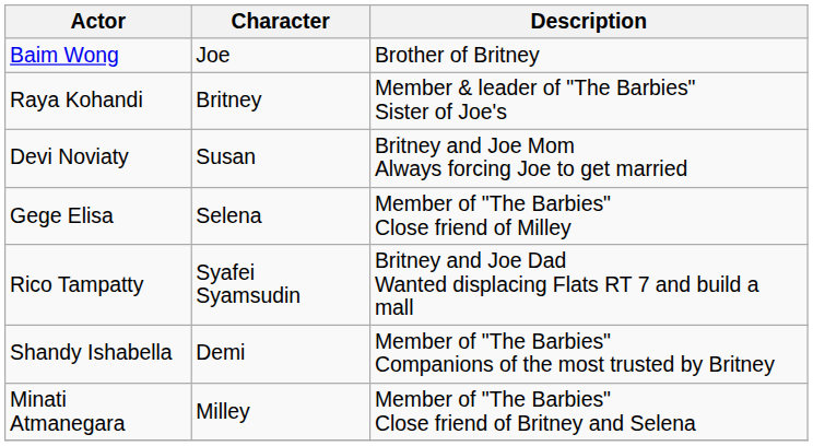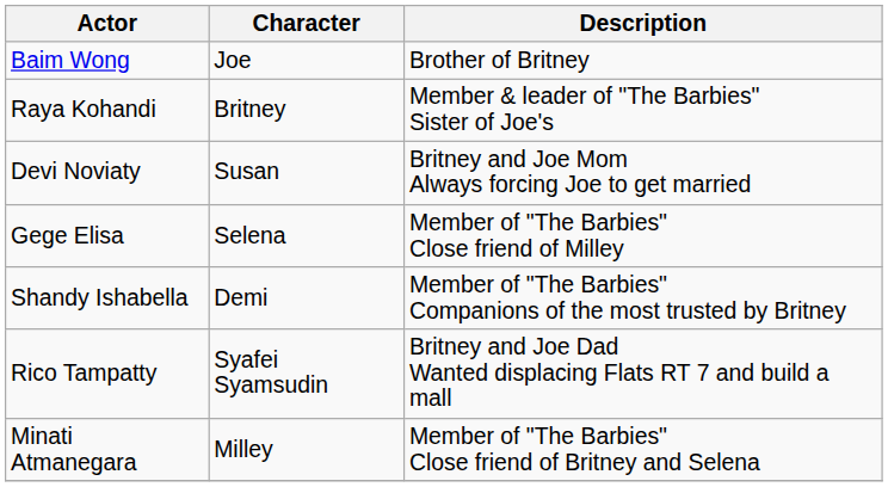 <table class="wikitable">
 <tr>
 <th>Actor</th>
 <th>Character</th>
 <th>Description</th>
 </tr>
 <tr>
 <td><a href='#'>Baim Wong</a></td>
 <td>Joe</td>
 <td>Brother of Britney</td>
 </tr>
 <tr>
 <td>Raya Kohandi</td>
 <td>Britney</td>
 <td>Member & leader of "The Barbies"<br>Sister of Joe's</td>
 </tr>
 <tr>
 <td>Devi Noviaty</td>
 <td>Susan</td>
 <td>Britney and Joe Mom<br>Always forcing Joe to get married</td>
 </tr>
 <tr>
 <td>Gege Elisa</td>
 <td>Selena</td>
 <td>Member of "The Barbies"<br>Close friend of Milley</td>
 </tr>
 <tr>
+<td>Shandy Ishabella</td>
+<td>Demi</td>
+<td>Member of "The Barbies"<br>Companions of the most trusted by Britney</td>
+</tr>
+<tr>
 <td>Rico Tampatty</td>
 <td>Syafei Syamsudin</td>
 <td>Britney and Joe Dad<br>Wanted displacing Flats RT 7 and build a mall</td>
-</tr>
-<tr>
-<td>Shandy Ishabella</td>
-<td>Demi</td>
-<td>Member of "The Barbies"<br>Companions of the most trusted by Britney</td>
 </tr>
 <tr>
 <td>Minati Atmanegara</td>
 <td>Milley</td>
 <td>Member of "The Barbies"<br>Close friend of Britney and Selena</td>
 </tr>
 <tr>
 </tr>
 </table>
